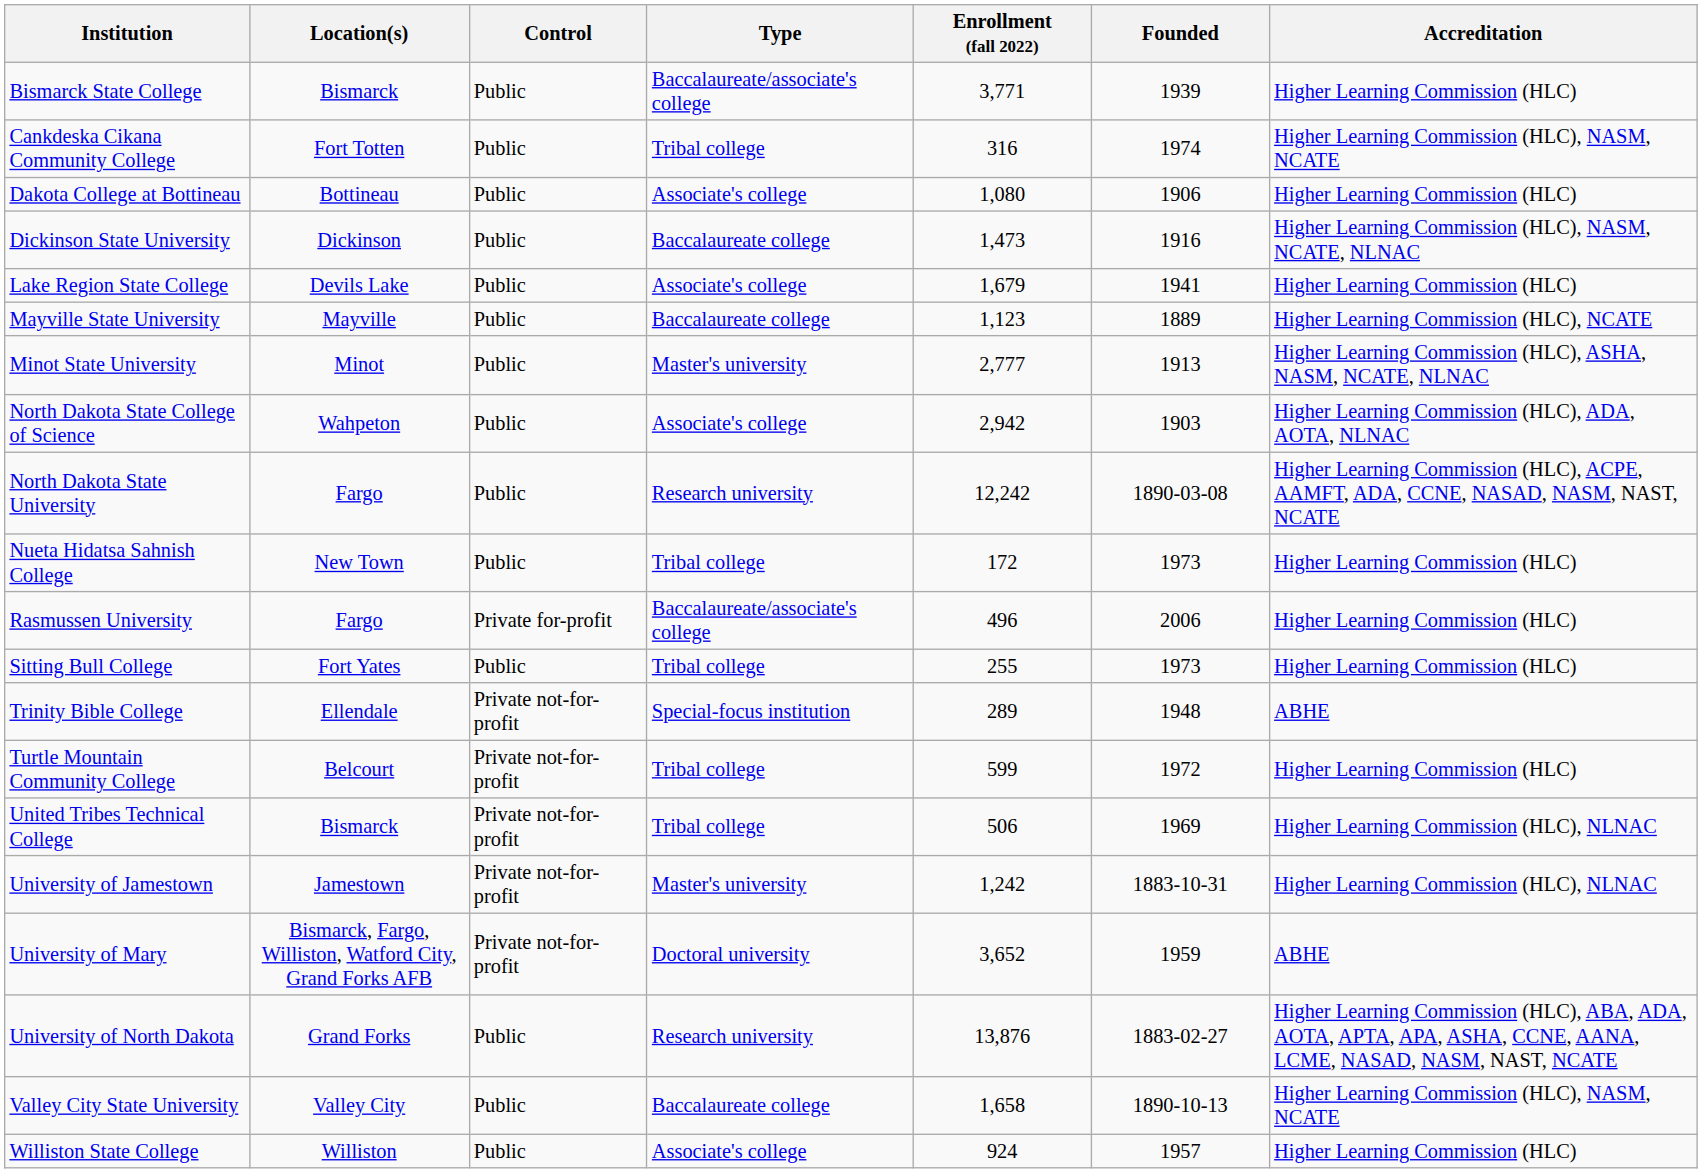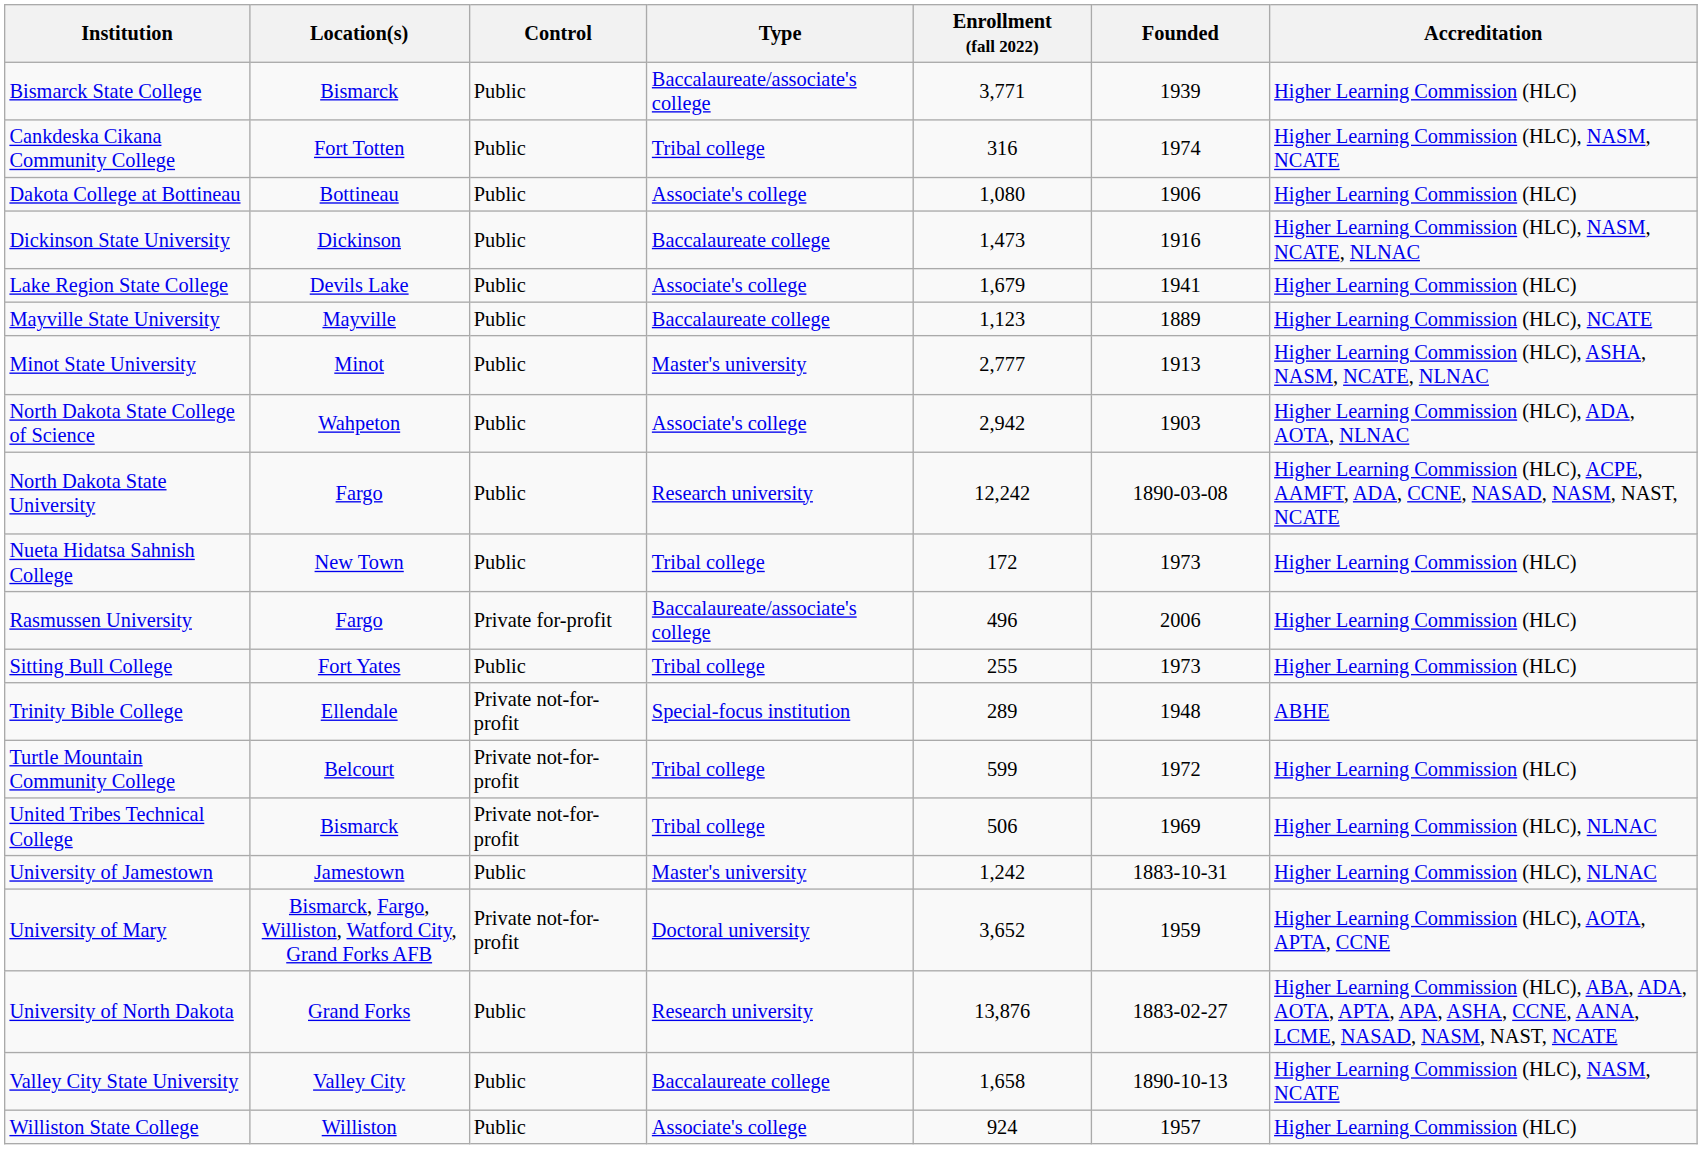 <table class="wikitable sortable plainrowheaders" style="text-align:left; width:100%; font-size:95%">
 <tr>
 <th scope="col" width="140">Institution</th>
 <th scope="col" width="125">Location(s)</th>
 <th scope="col" width="100">Control</th>
 <th scope="col" width="100">Type</th>
 <th scope="col" width="100">Enrollment<br><small>(fall 2022)</small></th>
 <th scope="col" width="100">Founded</th>
 <th scope="col" width="250">Accreditation</th>
 </tr>
 <tr>
 <td><a href='#'>Bismarck State College</a></td>
 <td align="center"><a href='#'>Bismarck</a></td>
 <td>Public</td>
 <td><a href='#'>Baccalaureate/associate's college</a></td>
 <td align="center">3,771</td>
 <td align="center">1939</td>
 <td><a href='#'>Higher Learning Commission</a> (HLC)</td>
 </tr>
 <tr>
 <td><a href='#'>Cankdeska Cikana Community College</a></td>
 <td align="center"><a href='#'>Fort Totten</a></td>
 <td>Public</td>
 <td><a href='#'>Tribal college</a></td>
 <td align="center">316</td>
 <td align="center">1974</td>
 <td><a href='#'>Higher Learning Commission</a> (HLC), <a href='#'>NASM</a>, <a href='#'>NCATE</a></td>
 </tr>
 <tr>
 <td><a href='#'>Dakota College at Bottineau</a></td>
 <td align="center"><a href='#'>Bottineau</a></td>
 <td>Public</td>
 <td><a href='#'>Associate's college</a></td>
 <td align="center">1,080</td>
 <td align="center">1906</td>
 <td><a href='#'>Higher Learning Commission</a> (HLC)</td>
 </tr>
 <tr>
 <td><a href='#'>Dickinson State University</a></td>
 <td align="center"><a href='#'>Dickinson</a></td>
 <td>Public</td>
 <td><a href='#'>Baccalaureate college</a></td>
 <td align="center">1,473</td>
 <td align="center">1916</td>
 <td><a href='#'>Higher Learning Commission</a> (HLC), <a href='#'>NASM</a>, <a href='#'>NCATE</a>, <a href='#'>NLNAC</a></td>
 </tr>
 <tr>
 <td><a href='#'>Lake Region State College</a></td>
 <td align="center"><a href='#'>Devils Lake</a></td>
 <td>Public</td>
 <td><a href='#'>Associate's college</a></td>
 <td align="center">1,679</td>
 <td align="center">1941</td>
 <td><a href='#'>Higher Learning Commission</a> (HLC)</td>
 </tr>
 <tr>
 <td><a href='#'>Mayville State University</a></td>
 <td align="center"><a href='#'>Mayville</a></td>
 <td>Public</td>
 <td><a href='#'>Baccalaureate college</a></td>
 <td align="center">1,123</td>
 <td align="center">1889</td>
 <td><a href='#'>Higher Learning Commission</a> (HLC), <a href='#'>NCATE</a></td>
 </tr>
 <tr>
 <td><a href='#'>Minot State University</a></td>
 <td align="center"><a href='#'>Minot</a></td>
 <td>Public</td>
 <td><a href='#'>Master's university</a></td>
 <td align="center">2,777</td>
 <td align="center">1913</td>
 <td><a href='#'>Higher Learning Commission</a> (HLC), <a href='#'>ASHA</a>, <a href='#'>NASM</a>, <a href='#'>NCATE</a>, <a href='#'>NLNAC</a></td>
 </tr>
 <tr>
 <td><a href='#'>North Dakota State College of Science</a></td>
 <td align="center"><a href='#'>Wahpeton</a></td>
 <td>Public</td>
 <td><a href='#'>Associate's college</a></td>
 <td align="center">2,942</td>
 <td align="center">1903</td>
 <td><a href='#'>Higher Learning Commission</a> (HLC), <a href='#'>ADA</a>, <a href='#'>AOTA</a>, <a href='#'>NLNAC</a></td>
 </tr>
 <tr>
 <td><a href='#'>North Dakota State University</a></td>
 <td align="center"><a href='#'>Fargo</a></td>
 <td>Public</td>
 <td><a href='#'>Research university</a></td>
 <td align="center">12,242</td>
 <td align="center">1890-03-08</td>
 <td><a href='#'>Higher Learning Commission</a> (HLC), <a href='#'>ACPE</a>, <a href='#'>AAMFT</a>, <a href='#'>ADA</a>, <a href='#'>CCNE</a>, <a href='#'>NASAD</a>, <a href='#'>NASM</a>, NAST, <a href='#'>NCATE</a></td>
 </tr>
 <tr>
 <td><a href='#'>Nueta Hidatsa Sahnish College</a></td>
 <td align="center"><a href='#'>New Town</a></td>
 <td>Public</td>
 <td><a href='#'>Tribal college</a></td>
 <td align="center">172</td>
 <td align="center">1973</td>
 <td><a href='#'>Higher Learning Commission</a> (HLC)</td>
 </tr>
 <tr>
 <td><a href='#'>Rasmussen University</a></td>
 <td align="center"><a href='#'>Fargo</a></td>
 <td>Private for-profit</td>
 <td><a href='#'>Baccalaureate/associate's college</a></td>
 <td align="center">496</td>
 <td align="center">2006</td>
 <td><a href='#'>Higher Learning Commission</a> (HLC)</td>
 </tr>
 <tr>
 <td><a href='#'>Sitting Bull College</a></td>
 <td align="center"><a href='#'>Fort Yates</a></td>
 <td>Public</td>
 <td><a href='#'>Tribal college</a></td>
 <td align="center">255</td>
 <td align="center">1973</td>
 <td><a href='#'>Higher Learning Commission</a> (HLC)</td>
 </tr>
 <tr>
 <td><a href='#'>Trinity Bible College</a></td>
 <td align="center"><a href='#'>Ellendale</a></td>
 <td>Private not-for-profit</td>
 <td><a href='#'>Special-focus institution</a></td>
 <td align="center">289</td>
 <td align="center">1948</td>
 <td><a href='#'>ABHE</a></td>
 </tr>
 <tr>
 <td><a href='#'>Turtle Mountain Community College</a></td>
 <td align="center"><a href='#'>Belcourt</a></td>
 <td>Private not-for-profit</td>
 <td><a href='#'>Tribal college</a></td>
 <td align="center">599</td>
 <td align="center">1972</td>
 <td><a href='#'>Higher Learning Commission</a> (HLC)</td>
 </tr>
 <tr>
 <td><a href='#'>United Tribes Technical College</a></td>
 <td align="center"><a href='#'>Bismarck</a></td>
 <td>Private not-for-profit</td>
 <td><a href='#'>Tribal college</a></td>
 <td align="center">506</td>
 <td align="center">1969</td>
 <td><a href='#'>Higher Learning Commission</a> (HLC), <a href='#'>NLNAC</a></td>
 </tr>
 <tr>
 <td><a href='#'>University of Jamestown</a></td>
 <td align="center"><a href='#'>Jamestown</a></td>
-<td>Private not-for-profit</td>
+<td>Public</td>
 <td><a href='#'>Master's university</a></td>
 <td align="center">1,242</td>
 <td align="center">1883-10-31</td>
 <td><a href='#'>Higher Learning Commission</a> (HLC), <a href='#'>NLNAC</a></td>
 </tr>
 <tr>
 <td><a href='#'>University of Mary</a></td>
 <td align="center"><a href='#'>Bismarck</a>, <a href='#'>Fargo</a>, <a href='#'>Williston</a>, <a href='#'>Watford City</a>, <a href='#'>Grand Forks AFB</a></td>
 <td>Private not-for-profit</td>
 <td><a href='#'>Doctoral university</a></td>
 <td align="center">3,652</td>
 <td align="center">1959</td>
-<td><a href='#'>ABHE</a></td>
+<td><a href='#'>Higher Learning Commission</a> (HLC), <a href='#'>AOTA</a>, <a href='#'>APTA</a>, <a href='#'>CCNE</a></td>
 </tr>
 <tr>
 <td><a href='#'>University of North Dakota</a></td>
 <td align="center"><a href='#'>Grand Forks</a></td>
 <td>Public</td>
 <td><a href='#'>Research university</a></td>
 <td align="center">13,876</td>
 <td align="center">1883-02-27</td>
 <td><a href='#'>Higher Learning Commission</a> (HLC), <a href='#'>ABA</a>, <a href='#'>ADA</a>, <a href='#'>AOTA</a>, <a href='#'>APTA</a>, <a href='#'>APA</a>, <a href='#'>ASHA</a>, <a href='#'>CCNE</a>, <a href='#'>AANA</a>, <a href='#'>LCME</a>, <a href='#'>NASAD</a>, <a href='#'>NASM</a>, NAST, <a href='#'>NCATE</a></td>
 </tr>
 <tr>
 <td><a href='#'>Valley City State University</a></td>
 <td align="center"><a href='#'>Valley City</a></td>
 <td>Public</td>
 <td><a href='#'>Baccalaureate college</a></td>
 <td align="center">1,658</td>
 <td align="center">1890-10-13</td>
 <td><a href='#'>Higher Learning Commission</a> (HLC), <a href='#'>NASM</a>, <a href='#'>NCATE</a></td>
 </tr>
 <tr>
 <td><a href='#'>Williston State College</a></td>
 <td align="center"><a href='#'>Williston</a></td>
 <td>Public</td>
 <td><a href='#'>Associate's college</a></td>
 <td align="center">924</td>
 <td align="center">1957</td>
 <td><a href='#'>Higher Learning Commission</a> (HLC)</td>
 </tr>
 </table>
